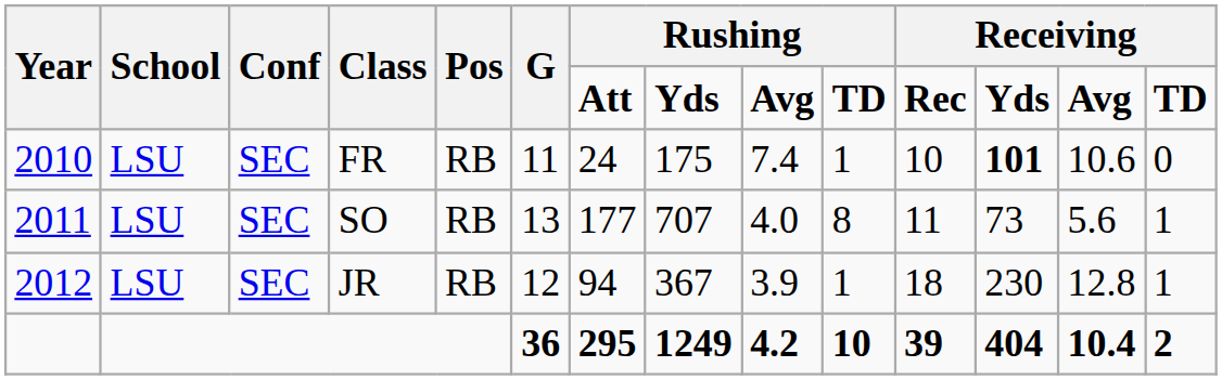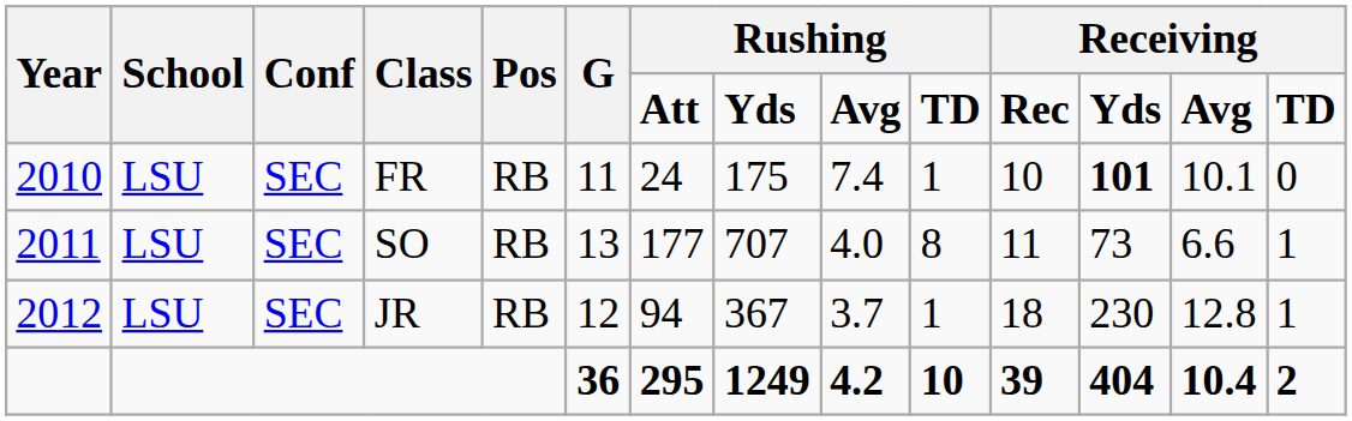 <table class="wikitable">
 <tr>
 <th rowspan="2">Year</th>
 <th rowspan="2">School</th>
 <th rowspan="2">Conf</th>
 <th rowspan="2">Class</th>
 <th rowspan="2">Pos</th>
 <th rowspan="2">G</th>
 <th colspan="4" style="text-align: center; font-weight:bold;">Rushing</th>
 <th colspan="4" style="text-align: center; font-weight:bold;">Receiving</th>
 </tr>
 <tr>
 <td style="font-weight:bold;">Att</td>
 <td style="font-weight:bold;">Yds</td>
 <td style="font-weight:bold;">Avg</td>
 <td style="font-weight:bold;">TD</td>
 <td style="font-weight:bold;">Rec</td>
 <td style="font-weight:bold;">Yds</td>
 <td style="font-weight:bold;">Avg</td>
 <td style="font-weight:bold;">TD</td>
 </tr>
 <tr>
 <td><a href='#'>2010</a></td>
 <td><a href='#'>LSU</a></td>
 <td><a href='#'>SEC</a></td>
 <td>FR</td>
 <td>RB</td>
 <td>11</td>
 <td>24</td>
 <td>175</td>
 <td>7.4</td>
 <td>1</td>
 <td>10</td>
 <td><strong>101</strong></td>
-<td>10.6</td>
+<td>10.1</td>
 <td>0</td>
 </tr>
 <tr>
 <td><a href='#'>2011</a></td>
 <td><a href='#'>LSU</a></td>
 <td><a href='#'>SEC</a></td>
 <td>SO</td>
 <td>RB</td>
 <td>13</td>
 <td>177</td>
 <td>707</td>
 <td>4.0</td>
 <td>8</td>
 <td>11</td>
 <td>73</td>
-<td>5.6</td>
+<td>6.6</td>
 <td>1</td>
 </tr>
 <tr>
 <td><a href='#'>2012</a></td>
 <td><a href='#'>LSU</a></td>
 <td><a href='#'>SEC</a></td>
 <td>JR</td>
 <td>RB</td>
 <td>12</td>
 <td>94</td>
 <td>367</td>
-<td>3.9</td>
+<td>3.7</td>
 <td>1</td>
 <td>18</td>
 <td>230</td>
 <td>12.8</td>
 <td>1</td>
 </tr>
 <tr>
 <td style="font-weight:bold;"></td>
 <td colspan="4" style="font-weight:bold;"></td>
 <td style="font-weight:bold;">36</td>
 <td style="font-weight:bold;">295</td>
 <td style="font-weight:bold;">1249</td>
 <td style="font-weight:bold;">4.2</td>
 <td style="font-weight:bold;">10</td>
 <td style="font-weight:bold;">39</td>
 <td style="font-weight:bold;">404</td>
 <td style="font-weight:bold;">10.4</td>
 <td style="font-weight:bold;">2</td>
 </tr>
 </table>
